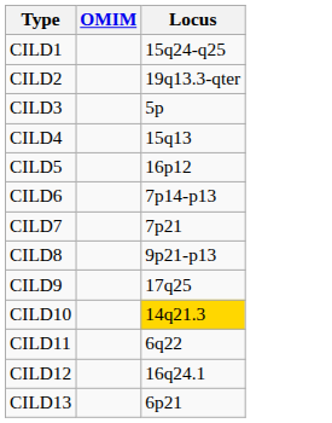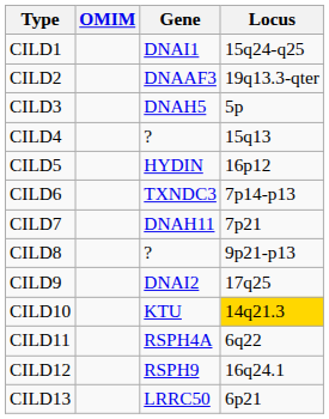 <table class="wikitable">
 <tr>
 <th>Type</th>
 <th><a href='#'>OMIM</a></th>
+<th>Gene</th>
 <th>Locus</th>
 </tr>
 <tr>
 <td>CILD1</td>
 <td></td>
+<td><a href='#'>DNAI1</a></td>
 <td>15q24-q25</td>
 </tr>
 <tr>
 <td>CILD2</td>
 <td></td>
+<td><a href='#'>DNAAF3</a></td>
 <td>19q13.3-qter</td>
 </tr>
 <tr>
 <td>CILD3</td>
 <td></td>
+<td><a href='#'>DNAH5</a></td>
 <td>5p</td>
 </tr>
 <tr>
 <td>CILD4</td>
 <td></td>
+<td>?</td>
 <td>15q13</td>
 </tr>
 <tr>
 <td>CILD5</td>
 <td></td>
+<td><a href='#'>HYDIN</a></td>
 <td>16p12</td>
 </tr>
 <tr>
 <td>CILD6</td>
 <td></td>
+<td><a href='#'>TXNDC3</a></td>
 <td>7p14-p13</td>
 </tr>
 <tr>
 <td>CILD7</td>
 <td></td>
+<td><a href='#'>DNAH11</a></td>
 <td>7p21</td>
 </tr>
 <tr>
 <td>CILD8</td>
 <td></td>
+<td>?</td>
 <td>9p21-p13</td>
 </tr>
 <tr>
 <td>CILD9</td>
 <td></td>
+<td><a href='#'>DNAI2</a></td>
 <td>17q25</td>
 </tr>
 <tr>
 <td>CILD10</td>
 <td></td>
+<td><a href='#'>KTU</a></td>
 <td style="background: gold;">14q21.3</td>
 </tr>
 <tr>
 <td>CILD11</td>
 <td></td>
+<td><a href='#'>RSPH4A</a></td>
 <td>6q22</td>
 </tr>
 <tr>
 <td>CILD12</td>
 <td></td>
+<td><a href='#'>RSPH9</a></td>
 <td>16q24.1</td>
 </tr>
 <tr>
 <td>CILD13</td>
 <td></td>
+<td><a href='#'>LRRC50</a></td>
 <td>6p21</td>
 </tr>
 </table>
